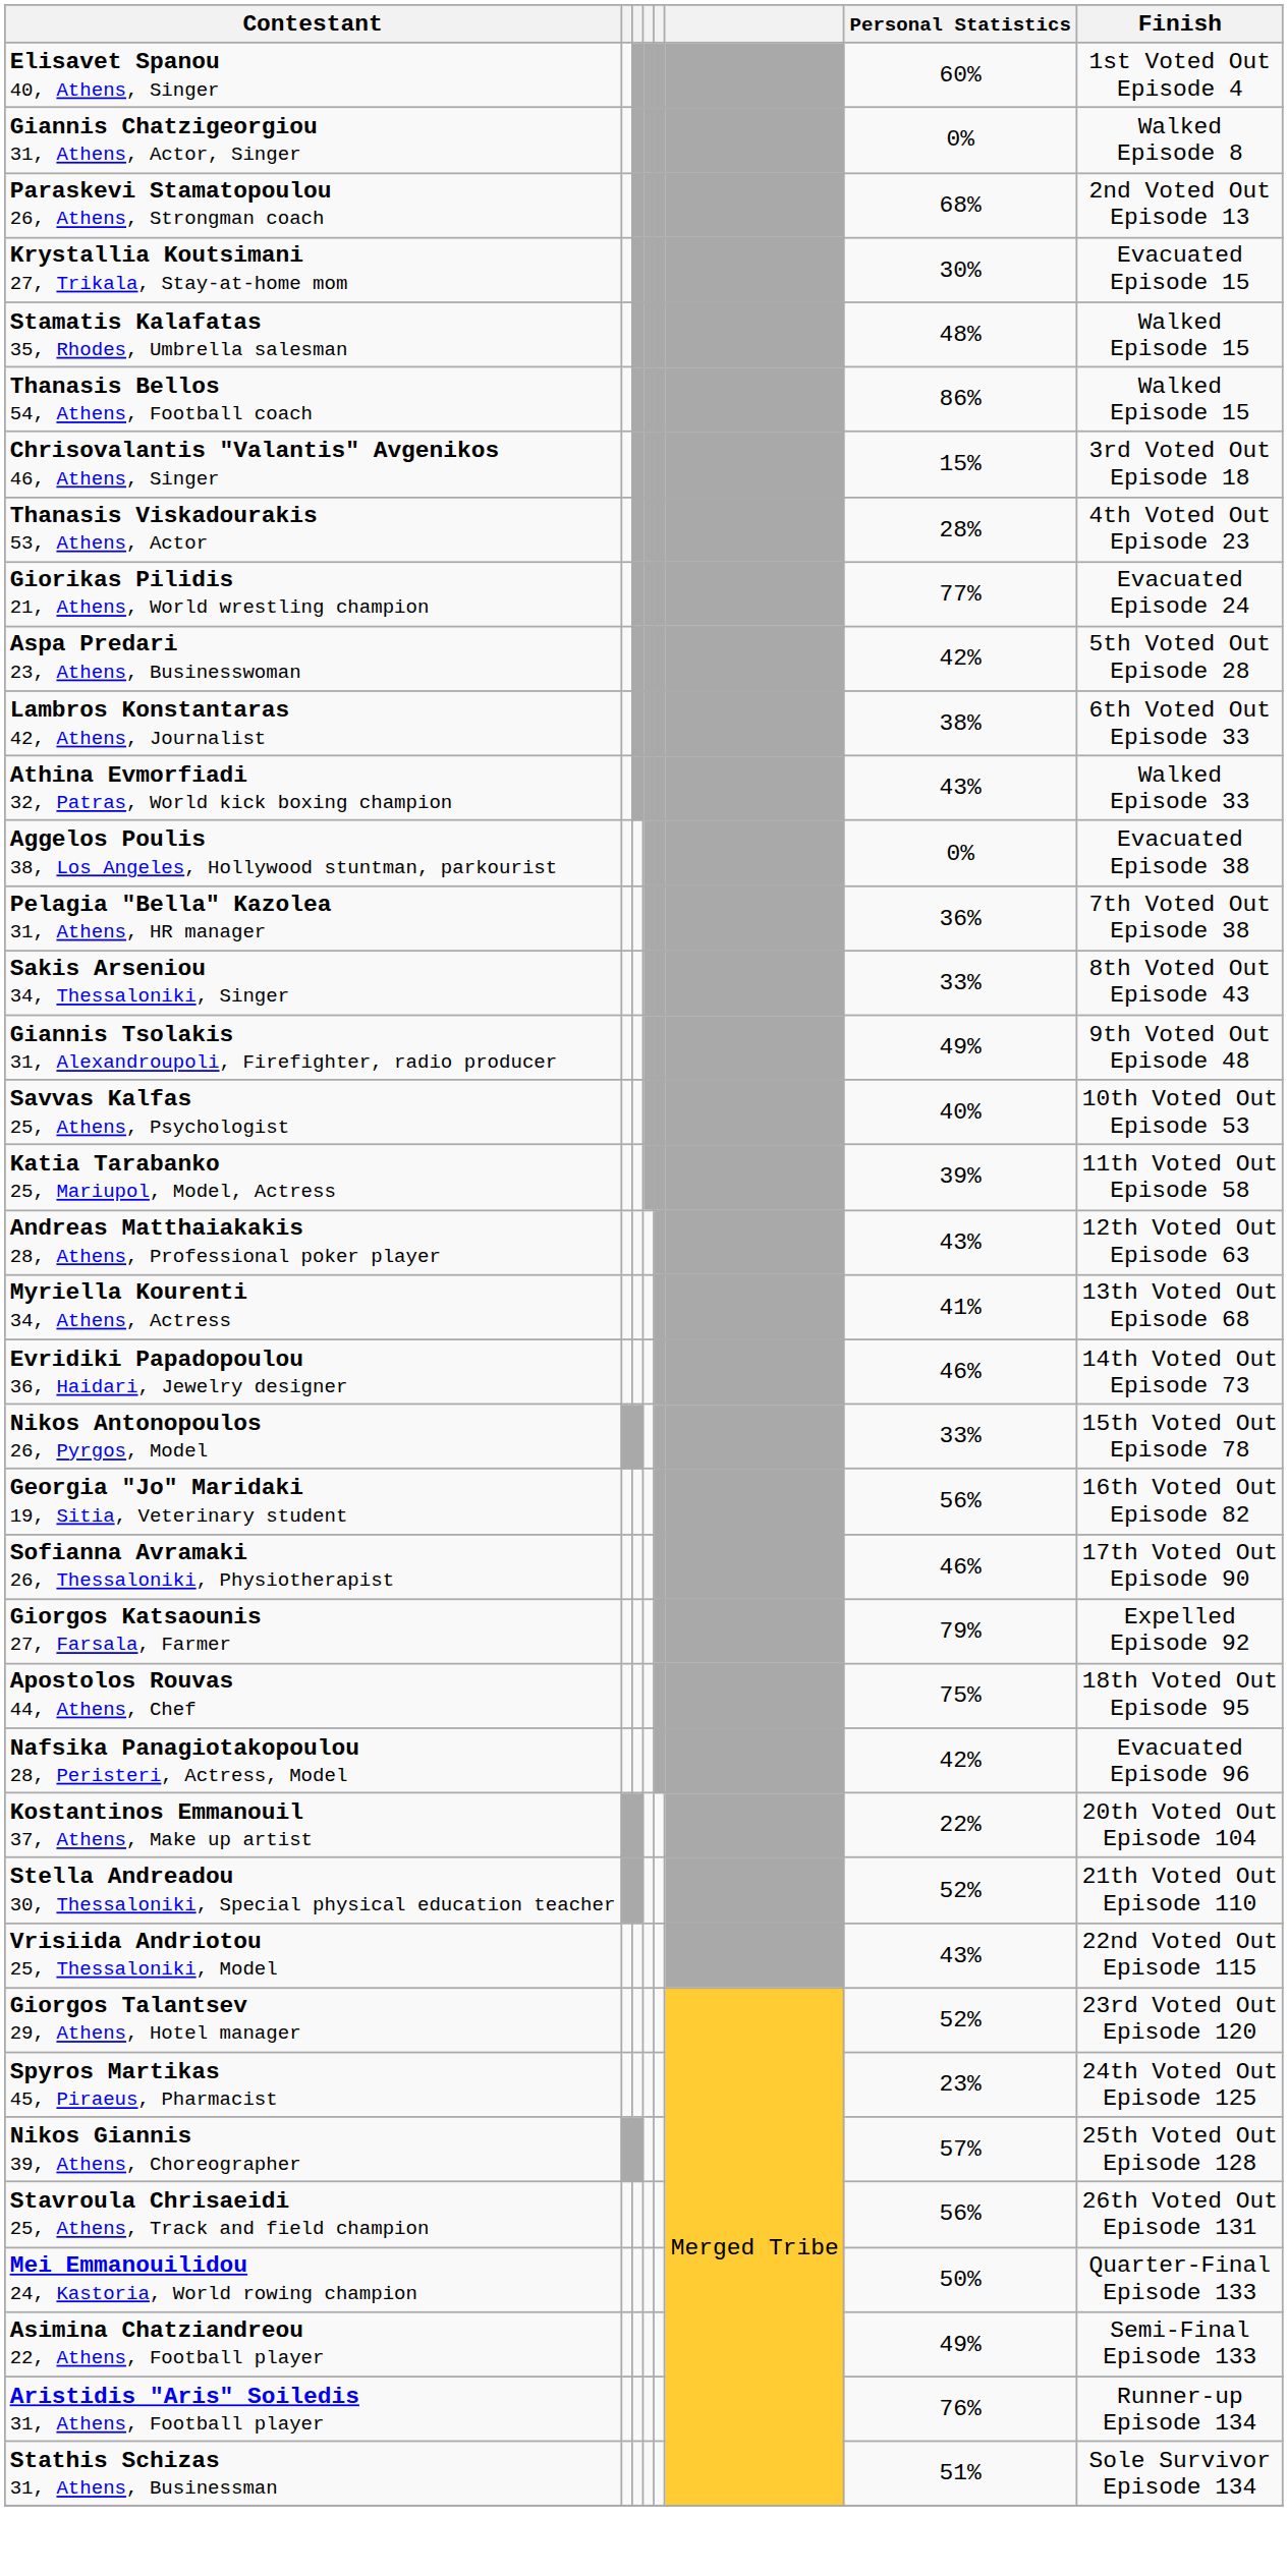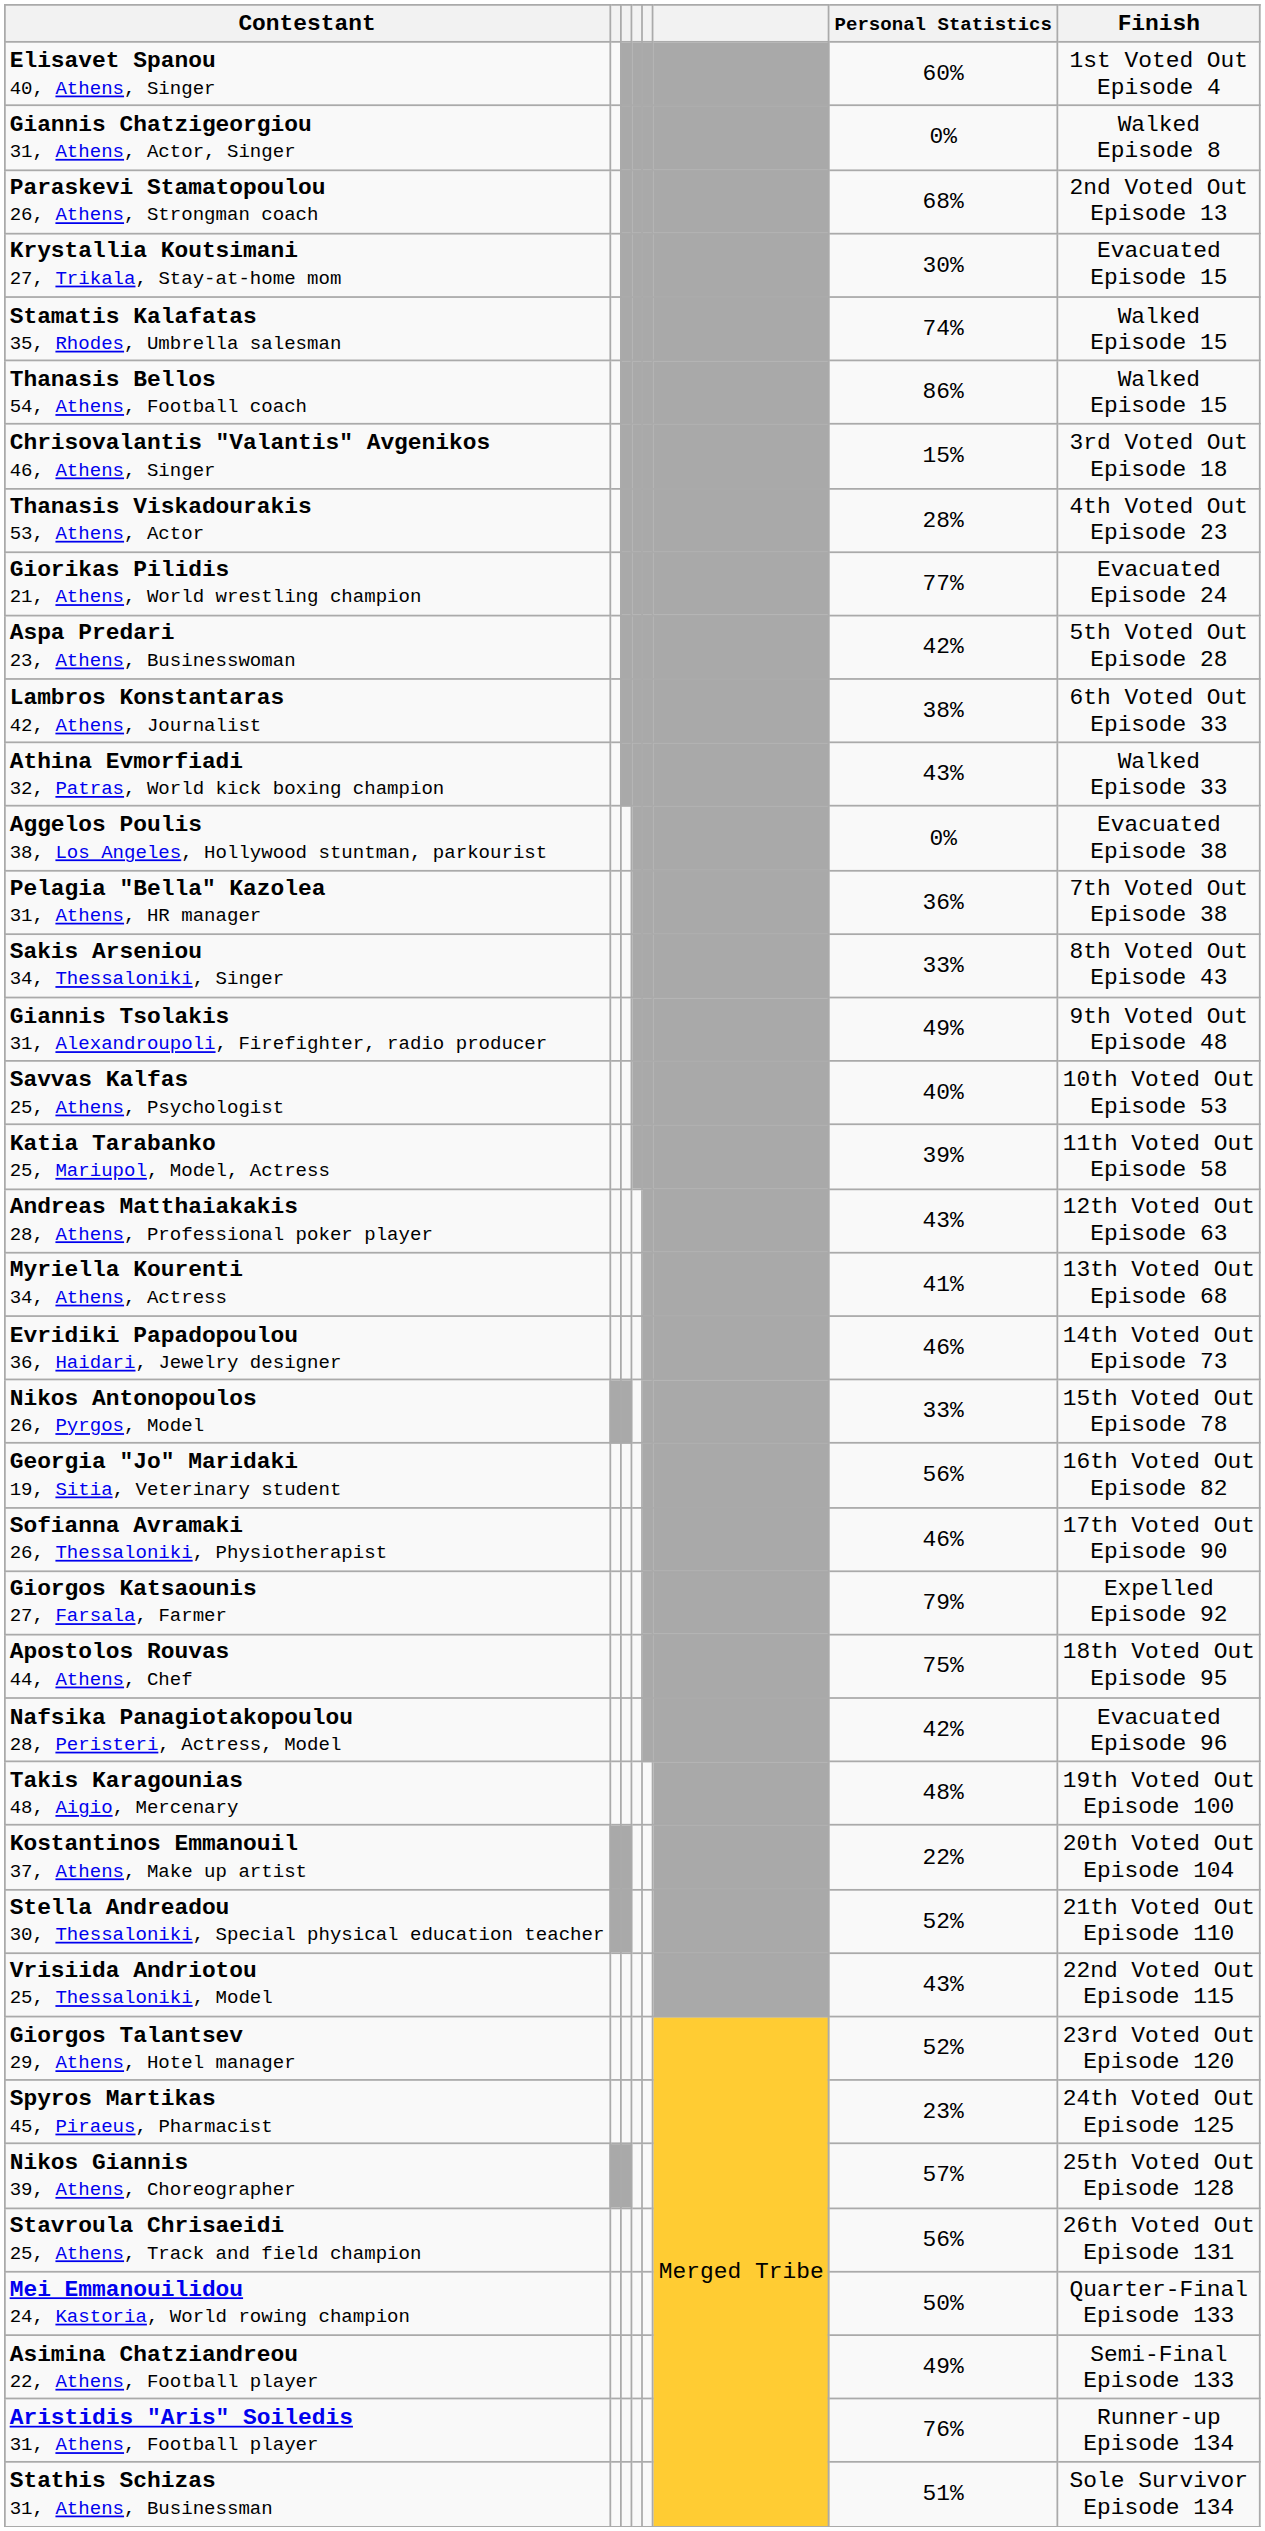 <table class="wikitable sortable" style="margin:auto; text-align:center">
 <tr>
 <th>Contestant</th>
 <th></th>
 <th></th>
 <th></th>
 <th></th>
 <th></th>
 <th><small>Personal Statistics</small></th>
 <th>Finish</th>
 </tr>
 <tr>
 <td align="left"><strong>Elisavet Spanou</strong><br><small>40, <a href='#'>Athens</a>, Singer</small></td>
 <td></td>
 <td bgcolor="darkgray"></td>
 <td bgcolor="darkgray"></td>
 <td bgcolor="darkgray"></td>
 <td bgcolor="darkgray"></td>
 <td>60%</td>
 <td>1st Voted Out<br>Episode 4</td>
 </tr>
 <tr>
 <td align="left"><strong>Giannis Chatzigeorgiou</strong><br><small>31, <a href='#'>Athens</a>, Actor, Singer</small></td>
 <td></td>
 <td bgcolor="darkgray"></td>
 <td bgcolor="darkgray"></td>
 <td bgcolor="darkgray"></td>
 <td bgcolor="darkgray"></td>
 <td>0%</td>
 <td>Walked<br>Episode 8</td>
 </tr>
 <tr>
 <td align="left"><strong>Paraskevi Stamatopoulou</strong><br><small>26, <a href='#'>Athens</a>, Strongman coach</small></td>
 <td></td>
 <td bgcolor="darkgray"></td>
 <td bgcolor="darkgray"></td>
 <td bgcolor="darkgray"></td>
 <td bgcolor="darkgray"></td>
 <td>68%</td>
 <td>2nd Voted Out<br>Episode 13</td>
 </tr>
 <tr>
 <td align="left"><strong>Krystallia Koutsimani</strong><br><small>27, <a href='#'>Trikala</a>, Stay-at-home mom</small></td>
 <td></td>
 <td bgcolor="darkgray"></td>
 <td bgcolor="darkgray"></td>
 <td bgcolor="darkgray"></td>
 <td bgcolor="darkgray"></td>
 <td>30%</td>
 <td>Evacuated<br>Episode 15</td>
 </tr>
 <tr>
 <td align="left"><strong>Stamatis Kalafatas</strong><br><small>35, <a href='#'>Rhodes</a>, Umbrella salesman</small></td>
 <td></td>
 <td bgcolor="darkgray"></td>
 <td bgcolor="darkgray"></td>
 <td bgcolor="darkgray"></td>
 <td bgcolor="darkgray"></td>
-<td>48%</td>
+<td>74%</td>
 <td>Walked<br>Episode 15</td>
 </tr>
 <tr>
 <td align="left"><strong>Thanasis Bellos</strong><br><small>54, <a href='#'>Athens</a>, Football coach</small></td>
 <td></td>
 <td bgcolor="darkgray"></td>
 <td bgcolor="darkgray"></td>
 <td bgcolor="darkgray"></td>
 <td bgcolor="darkgray"></td>
 <td>86%</td>
 <td>Walked<br>Episode 15</td>
 </tr>
 <tr>
 <td align="left"><strong>Chrisovalantis "Valantis" Avgenikos</strong><br><small>46, <a href='#'>Athens</a>, Singer</small></td>
 <td></td>
 <td bgcolor="darkgray"></td>
 <td bgcolor="darkgray"></td>
 <td bgcolor="darkgray"></td>
 <td bgcolor="darkgray"></td>
 <td>15%</td>
 <td>3rd Voted Out<br>Episode 18</td>
 </tr>
 <tr>
 <td align="left"><strong>Thanasis Viskadourakis</strong><br><small>53, <a href='#'>Athens</a>, Actor</small></td>
 <td></td>
 <td bgcolor="darkgray"></td>
 <td bgcolor="darkgray"></td>
 <td bgcolor="darkgray"></td>
 <td bgcolor="darkgray"></td>
 <td>28%</td>
 <td>4th Voted Out<br>Episode 23</td>
 </tr>
 <tr>
 <td align="left"><strong>Giorikas Pilidis</strong><br><small>21, <a href='#'>Athens</a>, World wrestling champion</small></td>
 <td></td>
 <td bgcolor="darkgray"></td>
 <td bgcolor="darkgray"></td>
 <td bgcolor="darkgray"></td>
 <td bgcolor="darkgray"></td>
 <td>77%</td>
 <td>Evacuated<br>Episode 24</td>
 </tr>
 <tr>
 <td align="left"><strong>Aspa Predari</strong><br><small>23, <a href='#'>Athens</a>, Businesswoman</small></td>
 <td></td>
 <td bgcolor="darkgray"></td>
 <td bgcolor="darkgray"></td>
 <td bgcolor="darkgray"></td>
 <td bgcolor="darkgray"></td>
 <td>42%</td>
 <td>5th Voted Out<br>Episode 28</td>
 </tr>
 <tr>
 <td align="left"><strong>Lambros Konstantaras</strong><br><small>42, <a href='#'>Athens</a>, Journalist</small></td>
 <td></td>
 <td bgcolor="darkgray"></td>
 <td bgcolor="darkgray"></td>
 <td bgcolor="darkgray"></td>
 <td bgcolor="darkgray"></td>
 <td>38%</td>
 <td>6th Voted Out<br>Episode 33</td>
 </tr>
 <tr>
 <td align="left"><strong>Athina Evmorfiadi</strong><br><small>32, <a href='#'>Patras</a>, World kick boxing champion</small></td>
 <td></td>
 <td bgcolor="darkgray"></td>
 <td bgcolor="darkgray"></td>
 <td bgcolor="darkgray"></td>
 <td bgcolor="darkgray"></td>
 <td>43%</td>
 <td>Walked<br>Episode 33</td>
 </tr>
 <tr>
 <td align="left"><strong>Aggelos Poulis</strong><br><small>38, <a href='#'>Los Angeles</a>, Hollywood stuntman, parkourist</small></td>
 <td></td>
 <td></td>
 <td bgcolor="darkgray"></td>
 <td bgcolor="darkgray"></td>
 <td bgcolor="darkgray"></td>
 <td>0%</td>
 <td>Evacuated<br>Episode 38</td>
 </tr>
 <tr>
 <td align="left"><strong>Pelagia "Bella" Kazolea</strong><br><small>31, <a href='#'>Athens</a>, HR manager</small></td>
 <td></td>
 <td></td>
 <td bgcolor="darkgray"></td>
 <td bgcolor="darkgray"></td>
 <td bgcolor="darkgray"></td>
 <td>36%</td>
 <td>7th Voted Out<br>Episode 38</td>
 </tr>
 <tr>
 <td align="left"><strong>Sakis Arseniou</strong><br><small>34, <a href='#'>Thessaloniki</a>, Singer</small></td>
 <td></td>
 <td></td>
 <td bgcolor="darkgray"></td>
 <td bgcolor="darkgray"></td>
 <td bgcolor="darkgray"></td>
 <td>33%</td>
 <td>8th Voted Out<br>Episode 43</td>
 </tr>
 <tr>
 <td align="left"><strong>Giannis Tsolakis</strong><br><small>31, <a href='#'>Alexandroupoli</a>, Firefighter, radio producer</small></td>
 <td></td>
 <td></td>
 <td bgcolor="darkgray"></td>
 <td bgcolor="darkgray"></td>
 <td bgcolor="darkgray"></td>
 <td>49%</td>
 <td>9th Voted Out<br>Episode 48</td>
 </tr>
 <tr>
 <td align="left"><strong>Savvas Kalfas</strong><br><small>25, <a href='#'>Athens</a>, Psychologist</small></td>
 <td></td>
 <td></td>
 <td bgcolor="darkgray"></td>
 <td bgcolor="darkgray"></td>
 <td bgcolor="darkgray"></td>
 <td>40%</td>
 <td>10th Voted Out<br>Episode 53</td>
 </tr>
 <tr>
 <td align="left"><strong>Katia Tarabanko</strong> <br><small>25, <a href='#'>Mariupol</a>, Model, Actress</small></td>
 <td></td>
 <td></td>
 <td bgcolor="darkgray"></td>
 <td bgcolor="darkgray"></td>
 <td bgcolor="darkgray"></td>
 <td>39%</td>
 <td>11th Voted Out<br>Episode 58</td>
 </tr>
 <tr>
 <td align="left"><strong>Andreas Matthaiakakis</strong><br><small>28, <a href='#'>Athens</a>, Professional poker player </small></td>
 <td></td>
 <td></td>
 <td></td>
 <td bgcolor="darkgray"></td>
 <td bgcolor="darkgray"></td>
 <td>43%</td>
 <td>12th Voted Out<br>Episode 63</td>
 </tr>
 <tr>
 <td align="left"><strong>Myriella Kourenti</strong><br><small>34, <a href='#'>Athens</a>, Actress</small></td>
 <td></td>
 <td></td>
 <td></td>
 <td bgcolor="darkgray"></td>
 <td bgcolor="darkgray"></td>
 <td>41%</td>
 <td>13th Voted Out<br>Episode 68</td>
 </tr>
 <tr>
 <td align="left"><strong>Evridiki Papadopoulou</strong><br><small>36, <a href='#'>Haidari</a>, Jewelry designer</small></td>
 <td></td>
 <td></td>
 <td></td>
 <td bgcolor="darkgray"></td>
 <td bgcolor="darkgray"></td>
 <td>46%</td>
 <td>14th Voted Out<br>Episode 73</td>
 </tr>
 <tr>
 <td align="left"><strong>Nikos Antonopoulos</strong><br><small>26, <a href='#'>Pyrgos</a>, Model</small></td>
 <td bgcolor="darkgray"></td>
 <td bgcolor="darkgray"></td>
 <td></td>
 <td bgcolor="darkgray"></td>
 <td bgcolor="darkgray"></td>
 <td>33%</td>
 <td>15th Voted Out<br>Episode 78</td>
 </tr>
 <tr>
 <td align="left"><strong>Georgia "Jo" Maridaki</strong><br><small>19, <a href='#'>Sitia</a>, Veterinary student</small></td>
 <td></td>
 <td></td>
 <td></td>
 <td bgcolor="darkgray"></td>
 <td bgcolor="darkgray"></td>
 <td>56%</td>
 <td>16th Voted Out<br>Episode 82</td>
 </tr>
 <tr>
 <td align="left"><strong>Sofianna Avramaki</strong><br><small>26, <a href='#'>Thessaloniki</a>, Physiotherapist</small></td>
 <td></td>
 <td></td>
 <td></td>
 <td bgcolor="darkgray"></td>
 <td bgcolor="darkgray"></td>
 <td>46%</td>
 <td>17th Voted Out<br>Episode 90</td>
 </tr>
 <tr>
 <td align="left"><strong>Giorgos Katsaounis</strong><br><small>27, <a href='#'>Farsala</a>, Farmer</small></td>
 <td></td>
 <td></td>
 <td></td>
 <td bgcolor="darkgray"></td>
 <td bgcolor="darkgray"></td>
 <td>79%</td>
 <td>Expelled <br>Episode 92</td>
 </tr>
 <tr>
 <td align="left"><strong>Apostolos Rouvas</strong><br><small>44, <a href='#'>Athens</a>, Chef</small></td>
 <td></td>
 <td></td>
 <td></td>
 <td bgcolor="darkgray"></td>
 <td bgcolor="darkgray"></td>
 <td>75%</td>
 <td>18th Voted Out<br>Episode 95</td>
 </tr>
 <tr>
 <td align="left"><strong>Nafsika Panagiotakopoulou</strong><br><small>28, <a href='#'>Peristeri</a>, Actress, Model</small></td>
 <td></td>
 <td></td>
 <td></td>
 <td bgcolor="darkgray"></td>
 <td bgcolor="darkgray"></td>
 <td>42%</td>
 <td>Evacuated<br>Episode 96</td>
 </tr>
 <tr>
+<td align="left"><strong>Takis Karagounias</strong><br><small>48, <a href='#'>Aigio</a>, Mercenary</small></td>
+<td></td>
+<td></td>
+<td></td>
+<td></td>
+<td bgcolor="darkgray"></td>
+<td>48%</td>
+<td>19th Voted Out<br>Episode 100</td>
+</tr>
+<tr>
 <td align="left"><strong>Kostantinos Emmanouil</strong><br><small>37, <a href='#'>Athens</a>, Make up artist</small></td>
 <td bgcolor="darkgray"></td>
 <td bgcolor="darkgray"></td>
 <td></td>
 <td></td>
 <td bgcolor="darkgray"></td>
 <td>22%</td>
 <td>20th Voted Out<br>Episode 104</td>
 </tr>
 <tr>
 <td align="left"><strong>Stella Andreadou</strong><br><small>30, <a href='#'>Thessaloniki</a>, Special physical education teacher</small></td>
 <td bgcolor="darkgray"></td>
 <td bgcolor="darkgray"></td>
 <td></td>
 <td></td>
 <td bgcolor="darkgray"></td>
 <td>52%</td>
 <td>21th Voted Out<br>Episode 110</td>
 </tr>
 <tr>
 <td align="left"><strong>Vrisiida Andriotou</strong><br><small>25, <a href='#'>Thessaloniki</a>, Model</small></td>
 <td></td>
 <td></td>
 <td></td>
 <td></td>
 <td bgcolor="darkgray"></td>
 <td>43%</td>
 <td>22nd Voted Out<br>Episode 115</td>
 </tr>
 <tr>
 <td align="left"><strong>Giorgos Talantsev</strong><br><small>29, <a href='#'>Athens</a>, Hotel manager</small></td>
 <td></td>
 <td></td>
 <td></td>
 <td></td>
 <td bgcolor="#FFCC33" rowspan="8">Merged Tribe</td>
 <td>52%</td>
 <td>23rd Voted Out<br>Episode 120</td>
 </tr>
 <tr>
 <td align="left"><strong>Spyros Martikas</strong><br><small>45, <a href='#'>Piraeus</a>, Pharmacist</small></td>
 <td></td>
 <td></td>
 <td></td>
 <td></td>
 <td>23%</td>
 <td>24th Voted Out<br>Episode 125</td>
 </tr>
 <tr>
 <td align="left"><strong>Nikos Giannis</strong><br><small>39, <a href='#'>Athens</a>, Choreographer</small></td>
 <td bgcolor="darkgray"></td>
 <td bgcolor="darkgray"></td>
 <td></td>
 <td></td>
 <td>57%</td>
 <td>25th Voted Out<br>Episode 128</td>
 </tr>
 <tr>
 <td align="left"><strong>Stavroula Chrisaeidi</strong><br><small>25, <a href='#'>Athens</a>, Track and field champion </small></td>
 <td></td>
 <td></td>
 <td></td>
 <td></td>
 <td>56%</td>
 <td>26th Voted Out<br>Episode 131</td>
 </tr>
 <tr>
 <td align="left"><strong><a href='#'>Mei Emmanouilidou</a></strong><br><small>24, <a href='#'>Kastoria</a>, World rowing champion</small></td>
 <td></td>
 <td></td>
 <td></td>
 <td></td>
 <td>50%</td>
 <td>Quarter-Final<br>Episode 133</td>
 </tr>
 <tr>
 <td align="left"><strong>Asimina Chatziandreou</strong><br><small>22, <a href='#'>Athens</a>, Football player</small></td>
 <td></td>
 <td></td>
 <td></td>
 <td></td>
 <td>49%</td>
 <td>Semi-Final<br>Episode 133</td>
 </tr>
 <tr>
 <td align="left"><strong><a href='#'>Aristidis "Aris" Soiledis</a></strong><br><small>31, <a href='#'>Athens</a>, Football player</small></td>
 <td></td>
 <td></td>
 <td></td>
 <td></td>
 <td>76%</td>
 <td>Runner-up <br>Episode 134</td>
 </tr>
 <tr>
 <td align="left"><strong>Stathis Schizas</strong><br><small>31, <a href='#'>Athens</a>, Businessman</small></td>
 <td></td>
 <td></td>
 <td></td>
 <td></td>
 <td>51%</td>
 <td>Sole Survivor<br>Episode 134</td>
 </tr>
 <tr>
 </tr>
 </table>
